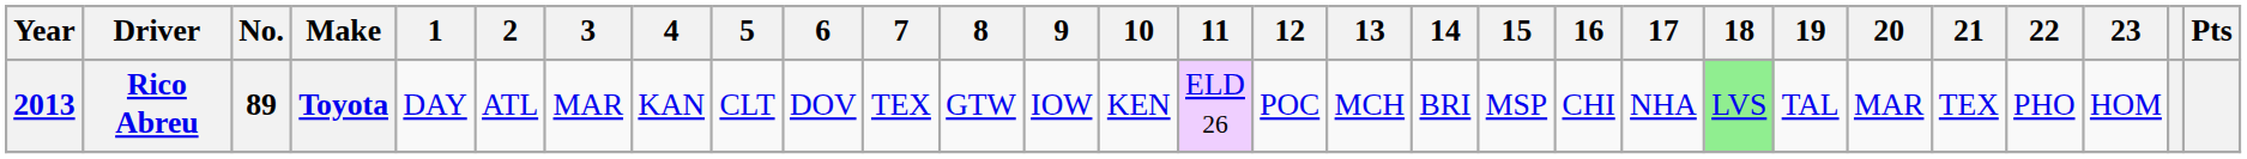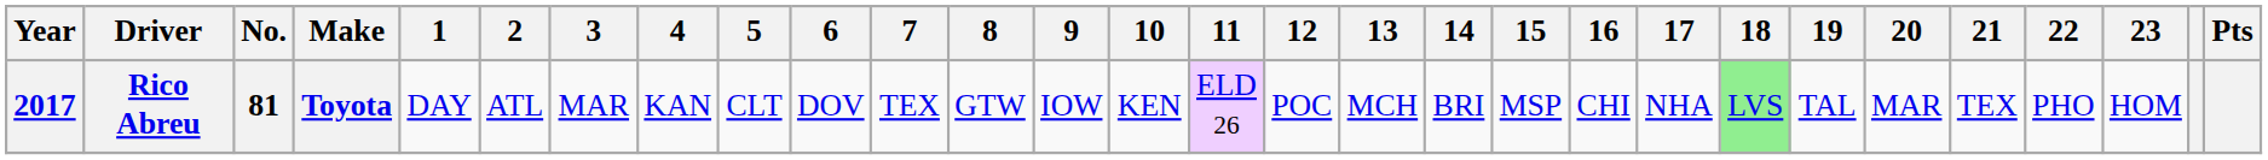 <table class="wikitable" style="text-align:center; font-size:75%">
 <tr>
 <th>Year</th>
 <th>Driver</th>
 <th>No.</th>
 <th>Make</th>
 <th>1</th>
 <th>2</th>
 <th>3</th>
 <th>4</th>
 <th>5</th>
 <th>6</th>
 <th>7</th>
 <th>8</th>
 <th>9</th>
 <th>10</th>
 <th>11</th>
 <th>12</th>
 <th>13</th>
 <th>14</th>
 <th>15</th>
 <th>16</th>
 <th>17</th>
 <th>18</th>
 <th>19</th>
 <th>20</th>
 <th>21</th>
 <th>22</th>
 <th>23</th>
 <th></th>
 <th>Pts</th>
 </tr>
 <tr>
-<th><a href='#'>2013</a></th>
+<th><a href='#'>2017</a></th>
 <th><a href='#'>Rico Abreu</a></th>
-<th>89</th>
+<th>81</th>
 <th><a href='#'>Toyota</a></th>
 <td><a href='#'>DAY</a></td>
 <td><a href='#'>ATL</a></td>
 <td><a href='#'>MAR</a></td>
 <td><a href='#'>KAN</a></td>
 <td><a href='#'>CLT</a></td>
 <td><a href='#'>DOV</a></td>
 <td><a href='#'>TEX</a></td>
 <td><a href='#'>GTW</a></td>
 <td><a href='#'>IOW</a></td>
 <td><a href='#'>KEN</a></td>
 <td style="background:#EFCFFF;"><a href='#'>ELD</a><br><small>26</small></td>
 <td><a href='#'>POC</a></td>
 <td><a href='#'>MCH</a></td>
 <td><a href='#'>BRI</a></td>
 <td><a href='#'>MSP</a></td>
 <td><a href='#'>CHI</a></td>
 <td><a href='#'>NHA</a></td>
 <td style="background: lightgreen;"><a href='#'>LVS</a></td>
 <td><a href='#'>TAL</a></td>
 <td><a href='#'>MAR</a></td>
 <td><a href='#'>TEX</a></td>
 <td><a href='#'>PHO</a></td>
 <td><a href='#'>HOM</a></td>
 <th></th>
 <th></th>
 </tr>
 <tr>
 </tr>
 </table>
